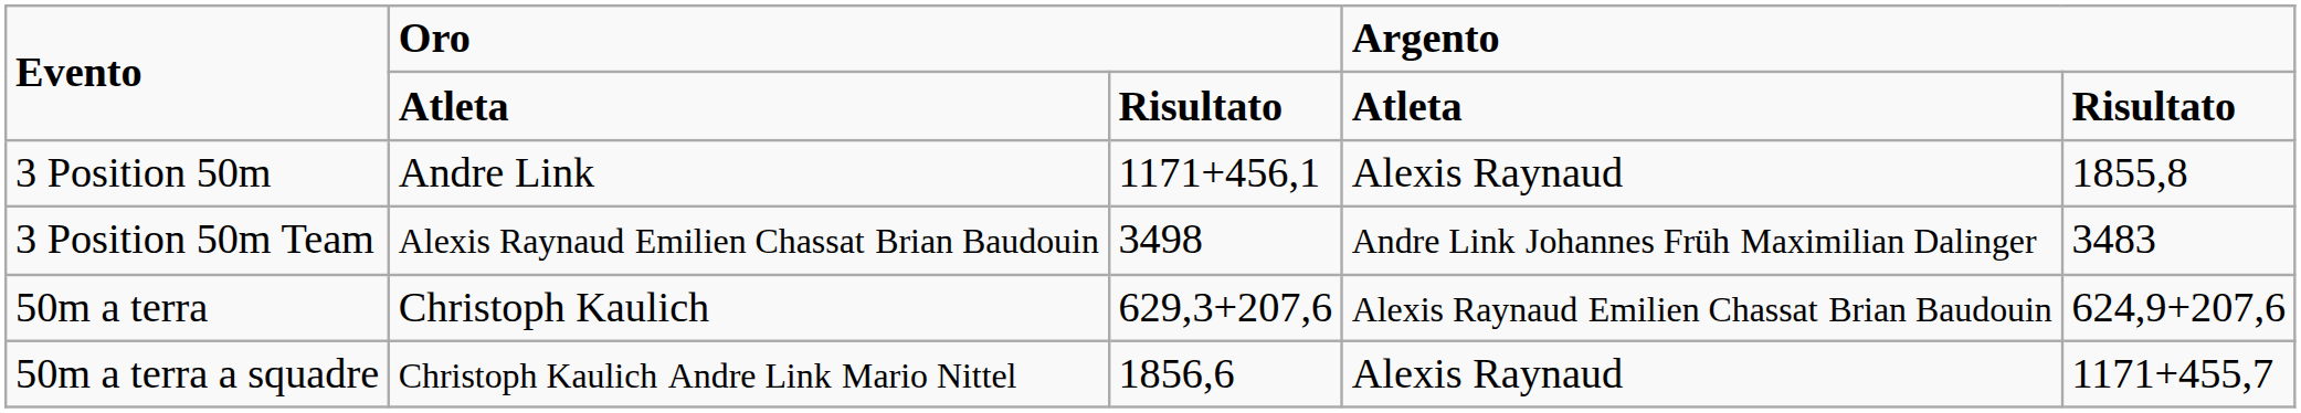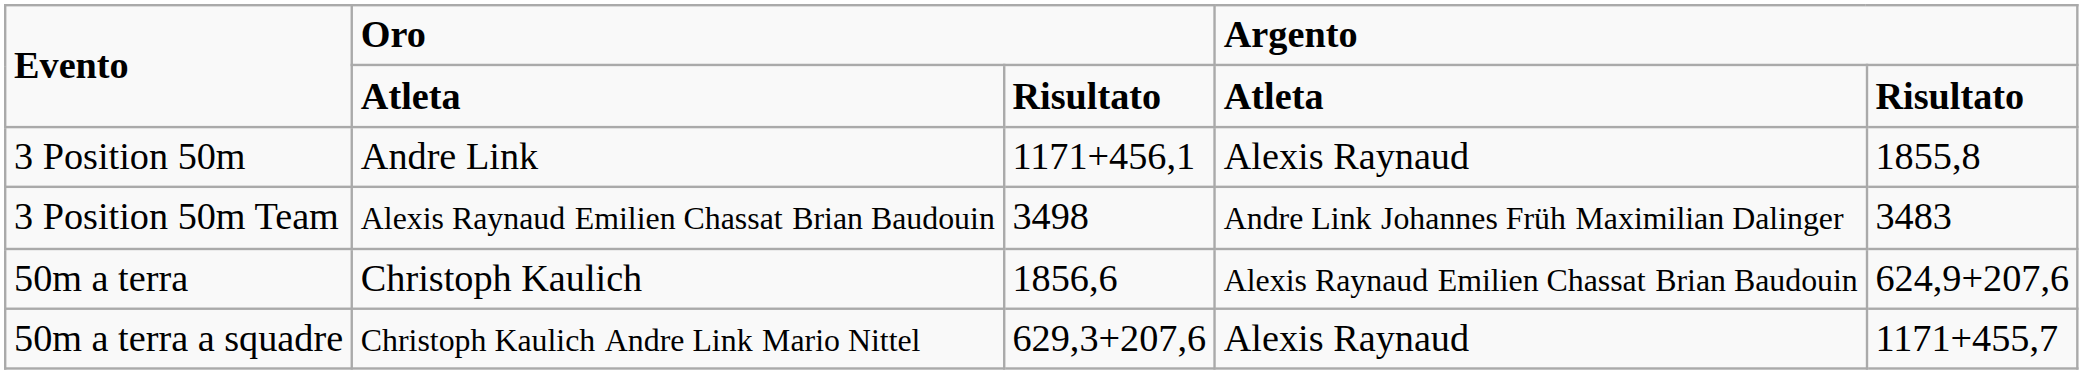 <table class="wikitable">
 <tr>
 <td rowspan="2"><strong>Evento</strong></td>
 <td colspan="2"><strong>Oro</strong></td>
 <td colspan="2"><strong>Argento</strong></td>
 </tr>
 <tr>
 <td><strong>Atleta</strong></td>
 <td><strong>Risultato</strong></td>
 <td><strong>Atleta</strong></td>
 <td><strong>Risultato</strong></td>
 </tr>
 <tr>
 <td>3 Position 50m</td>
 <td> Andre Link</td>
 <td>1171+456,1</td>
 <td> Alexis Raynaud</td>
 <td>1855,8</td>
 </tr>
 <tr>
 <td>3 Position 50m Team</td>
 <td><small>Alexis Raynaud</small> <small>Emilien Chassat</small> <small>Brian Baudouin</small></td>
 <td>3498</td>
 <td><small>Andre Link</small> <small>Johannes Früh</small> <small>Maximilian Dalinger</small></td>
 <td>3483</td>
 </tr>
 <tr>
 <td>50m a terra</td>
 <td> Christoph Kaulich</td>
-<td>629,3+207,6</td>
+<td>1856,6</td>
 <td><small>Alexis Raynaud</small> <small>Emilien Chassat</small> <small>Brian Baudouin</small></td>
 <td>624,9+207,6</td>
 </tr>
 <tr>
 <td>50m a terra a squadre</td>
 <td><small>Christoph Kaulich</small> <small>Andre Link</small> <small>Mario Nittel</small></td>
-<td>1856,6</td>
+<td>629,3+207,6</td>
 <td> Alexis Raynaud</td>
 <td>1171+455,7</td>
 </tr>
 </table>
